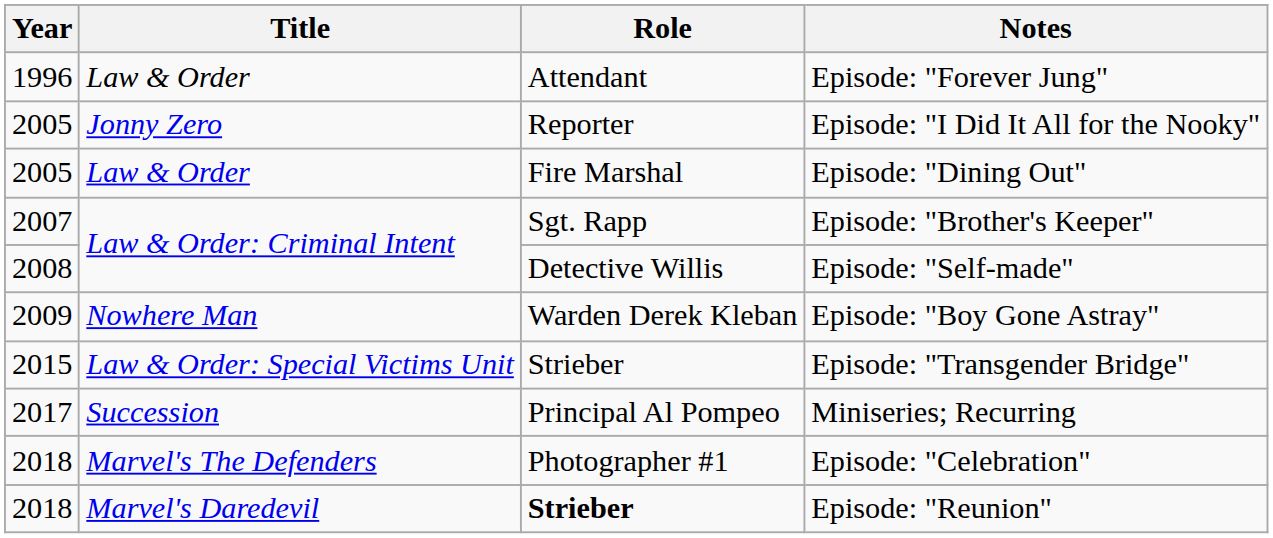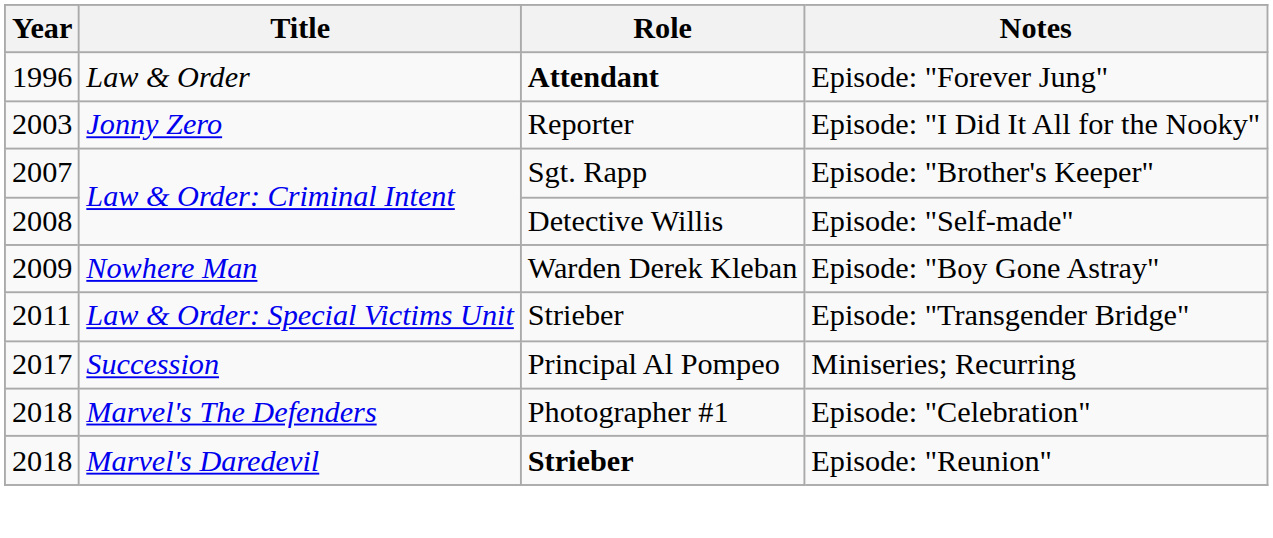 <table class = "wikitable sortable">
 <tr>
 <th>Year</th>
 <th>Title</th>
 <th>Role</th>
 <th>Notes</th>
 </tr>
 <tr>
 <td>1996</td>
 <td><em>Law & Order</em></td>
-<td>Attendant</td>
+<td><strong>Attendant</strong></td>
 <td>Episode: "Forever Jung"</td>
 </tr>
 <tr>
-<td>2005</td>
+<td>2003</td>
 <td><em><a href='#'>Jonny Zero</a></em></td>
 <td>Reporter</td>
 <td>Episode: "I Did It All for the Nooky"</td>
-</tr>
-<tr>
-<td>2005</td>
-<td><em><a href='#'>Law & Order</a></em></td>
-<td>Fire Marshal</td>
-<td>Episode: "Dining Out"</td>
 </tr>
 <tr>
 <td>2007</td>
 <td rowspan=2><em><a href='#'>Law & Order: Criminal Intent</a></em></td>
 <td>Sgt. Rapp</td>
 <td>Episode: "Brother's Keeper"</td>
 </tr>
 <tr>
 <td>2008</td>
 <td>Detective Willis</td>
 <td>Episode: "Self-made"</td>
 </tr>
 <tr>
 <td>2009</td>
 <td><em><a href='#'>Nowhere Man</a></em></td>
 <td>Warden Derek Kleban</td>
 <td>Episode: "Boy Gone Astray"</td>
 </tr>
 <tr>
-<td>2015</td>
+<td>2011</td>
 <td><em><a href='#'>Law & Order: Special Victims Unit</a></em></td>
 <td>Strieber</td>
 <td>Episode: "Transgender Bridge"</td>
 </tr>
 <tr>
 <td>2017</td>
 <td><em><a href='#'>Succession</a></em></td>
 <td>Principal Al Pompeo</td>
 <td>Miniseries; Recurring</td>
 </tr>
 <tr>
 <td>2018</td>
 <td><em><a href='#'>Marvel's The Defenders</a></em></td>
 <td>Photographer #1</td>
 <td>Episode: "Celebration"</td>
 </tr>
 <tr>
 <td>2018</td>
 <td><em><a href='#'>Marvel's Daredevil</a></em></td>
 <td><strong>Strieber</strong></td>
 <td>Episode: "Reunion"</td>
 </tr>
 </table>
